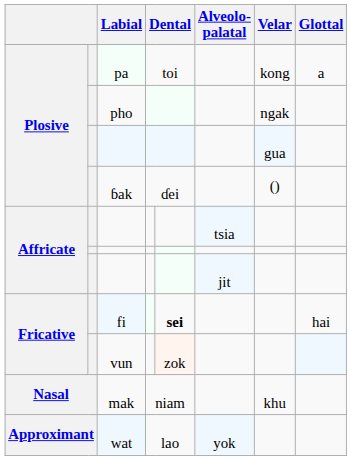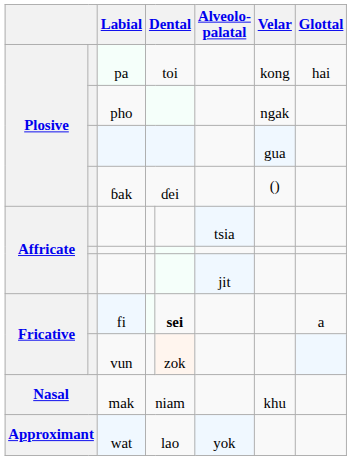 <table class="wikitable" style="text-align:center; margin:1em auto 1em auto">
 <tr>
 <th colspan=2></th>
 <th><a href='#'>Labial</a></th>
 <th colspan=2><a href='#'>Dental</a></th>
 <th><a href='#'>Alveolo-<br>palatal</a></th>
 <th><a href='#'>Velar</a></th>
 <th><a href='#'>Glottal</a></th>
 </tr>
 <tr>
 <th rowspan=4><a href='#'>Plosive</a></th>
 <th></th>
 <td style="background-color:MintCream"><br> pa</td>
 <td colspan=2><br> toi</td>
 <td></td>
 <td><br> kong</td>
-<td><br> a</td>
+<td><br> hai</td>
 </tr>
 <tr>
 <th></th>
 <td><br> pho</td>
 <td colspan=2 style="background-color:MintCream"><br></td>
 <td></td>
 <td><br> ngak</td>
 <td></td>
 </tr>
 <tr>
 <th></th>
 <td style="background-color:AliceBlue"><br></td>
 <td colspan=2 style="background-color:AliceBlue"><br></td>
 <td></td>
 <td style="background-color:AliceBlue"><br> gua</td>
 <td></td>
 </tr>
 <tr>
 <th></th>
 <td><br> ɓak</td>
 <td colspan=2><br> ɗei</td>
 <td></td>
 <td>()<br></td>
 <td></td>
 </tr>
 <tr>
 <th rowspan=3><a href='#'>Affricate</a></th>
 <th></th>
 <td></td>
 <td></td>
 <td></td>
 <td style="background-color:AliceBlue"><br> tsia</td>
 <td></td>
 <td></td>
 </tr>
 <tr>
 <th></th>
 <td></td>
 <td></td>
 <td style="background-color:MintCream"></td>
 <td></td>
 <td></td>
 <td></td>
 </tr>
 <tr>
 <th></th>
 <td></td>
 <td></td>
 <td style="background-color:MintCream"><br></td>
 <td style="background-color:AliceBlue"><br> jit</td>
 <td></td>
 <td></td>
 </tr>
 <tr>
 <th rowspan=2><a href='#'>Fricative</a></th>
 <th></th>
 <td style="background-color:AliceBlue"><br> fi</td>
 <td style="background-color:MintCream"><br></td>
 <td><strong><br> sei</strong></td>
 <td></td>
 <td><br></td>
-<td><br> hai</td>
+<td><br> a</td>
 </tr>
 <tr>
 <th></th>
 <td><br> vun</td>
 <td></td>
 <td style="background-color:Seashell"><br> zok</td>
 <td></td>
 <td></td>
 <td style="background-color:AliceBlue"></td>
 </tr>
 <tr>
 <th colspan=2><a href='#'>Nasal</a></th>
 <td><br> mak</td>
 <td colspan=2><br> niam</td>
 <td></td>
 <td><br> khu</td>
 <td></td>
 </tr>
 <tr>
 <th colspan=2><a href='#'>Approximant</a></th>
 <td style="background-color:AliceBlue"><br> wat</td>
 <td colspan=2><br> lao</td>
 <td style="background-color:AliceBlue"><br> yok</td>
 <td></td>
 <td></td>
 </tr>
 </table>
